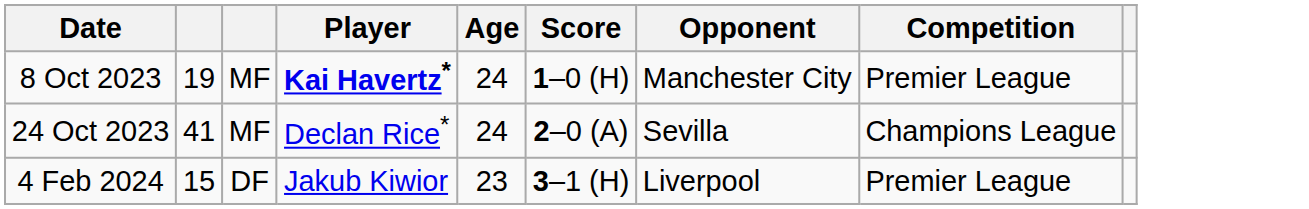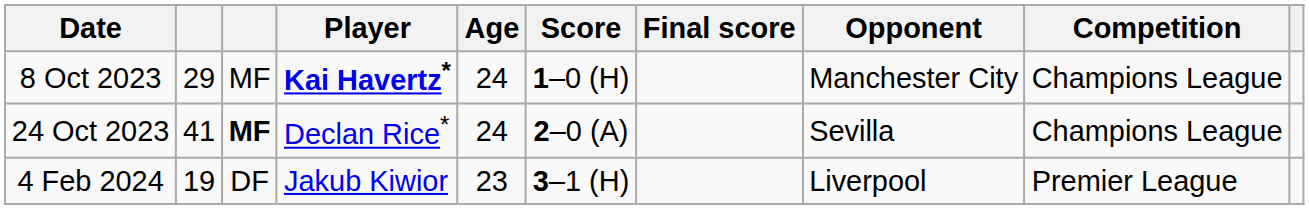 <table class="wikitable" style="text-align:center; font-size:90%;">
 <tr>
 <th>Date</th>
 <th></th>
 <th></th>
 <th>Player</th>
 <th>Age</th>
 <th>Score</th>
+<th>Final score</th>
 <th>Opponent</th>
 <th>Competition</th>
 <th></th>
 </tr>
 <tr>
 <td>8 Oct 2023</td>
-<td>19</td>
+<td>29</td>
 <td>MF</td>
 <td style="text-align:left;"><strong> <a href='#'>Kai Havertz</a><sup>*</sup></strong></td>
 <td>24</td>
 <td><strong>1</strong>–0 (H)</td>
+<td></td>
 <td style="text-align:left;">Manchester City</td>
-<td style="text-align:left;">Premier League</td>
+<td style="text-align:left;">Champions League</td>
 <td></td>
 </tr>
 <tr>
 <td>24 Oct 2023</td>
 <td>41</td>
-<td>MF</td>
+<td><strong>MF</strong></td>
 <td style="text-align:left;"> <a href='#'>Declan Rice</a><sup>*</sup></td>
 <td>24</td>
 <td><strong>2</strong>–0 (A)</td>
+<td></td>
 <td style="text-align:left;"> Sevilla</td>
 <td style="text-align:left;">Champions League</td>
 <td></td>
 </tr>
 <tr>
 <td>4 Feb 2024</td>
-<td>15</td>
+<td>19</td>
 <td>DF</td>
 <td style="text-align:left;"> <a href='#'>Jakub Kiwior</a></td>
 <td>23</td>
 <td><strong>3</strong>–1 (H)</td>
+<td></td>
 <td style="text-align:left;">Liverpool</td>
 <td style="text-align:left;">Premier League</td>
 <td></td>
 </tr>
 </table>
